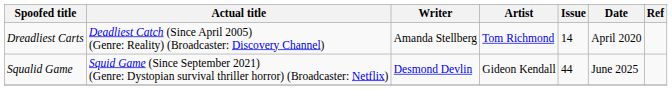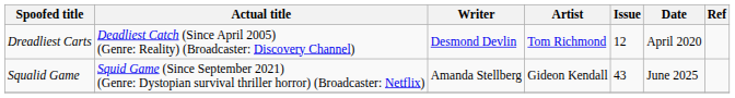 <table class="wikitable sortable">
 <tr>
 <th><strong>Spoofed title</strong></th>
 <th><strong>Actual title</strong></th>
 <th><strong>Writer</strong></th>
 <th><strong>Artist</strong></th>
 <th><strong>Issue</strong></th>
 <th><strong>Date</strong></th>
 <th><strong>Ref</strong></th>
 </tr>
 <tr>
 <td><em>Dreadliest Carts</em></td>
 <td><em><a href='#'>Deadliest Catch</a></em> (Since April 2005)<br>(Genre: Reality) (Broadcaster: <a href='#'>Discovery Channel</a>)</td>
-<td>Amanda Stellberg</td>
+<td><a href='#'>Desmond Devlin</a></td>
 <td><a href='#'>Tom Richmond</a></td>
-<td>14</td>
+<td>12</td>
 <td>April 2020</td>
 <td></td>
 </tr>
 <tr>
 <td><em>Squalid Game</em></td>
 <td><em><a href='#'>Squid Game</a></em> (Since September 2021)<br>(Genre: Dystopian survival thriller horror) (Broadcaster: <a href='#'>Netflix</a>)</td>
-<td><a href='#'>Desmond Devlin</a></td>
+<td>Amanda Stellberg</td>
 <td>Gideon Kendall</td>
-<td>44</td>
+<td>43</td>
 <td>June 2025</td>
 <td></td>
 </tr>
 <tr>
 </tr>
 </table>
